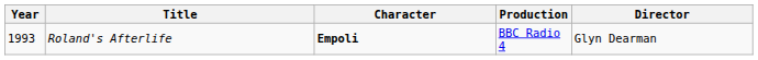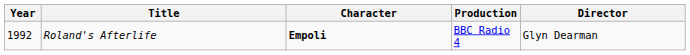 <table class="wikitable">
 <tr>
 <th scope="col" width="40">Year</th>
 <th scope="col" width="300">Title</th>
 <th scope="col" width="200">Character</th>
 <th scope="col" width="80">Production</th>
 <th scope="col" width="200">Director</th>
 </tr>
 <tr>
-<td>1993</td>
+<td>1992</td>
 <td><em>Roland's Afterlife</em></td>
 <td><strong>Empoli</strong></td>
 <td><a href='#'>BBC Radio 4</a></td>
 <td>Glyn Dearman</td>
 </tr>
 </table>
